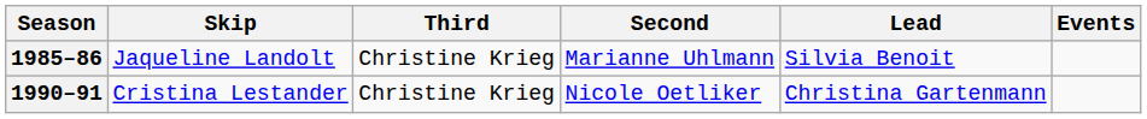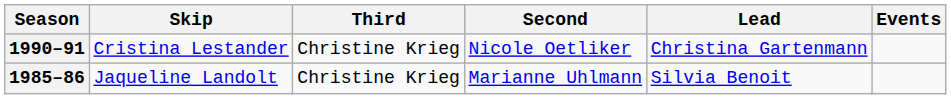 <table class="wikitable">
 <tr>
 <th scope="col">Season</th>
 <th scope="col">Skip</th>
 <th scope="col">Third</th>
 <th scope="col">Second</th>
 <th scope="col">Lead</th>
 <th scope="col">Events</th>
 </tr>
 <tr>
+<th scope="row">1990–91</th>
+<td><a href='#'>Cristina Lestander</a></td>
+<td>Christine Krieg</td>
+<td><a href='#'>Nicole Oetliker</a></td>
+<td><a href='#'>Christina Gartenmann</a></td>
+<td> </td>
+</tr>
+<tr>
 <th scope="row">1985–86</th>
 <td><a href='#'>Jaqueline Landolt</a></td>
 <td>Christine Krieg</td>
 <td><a href='#'>Marianne Uhlmann</a></td>
 <td><a href='#'>Silvia Benoit</a></td>
 <td> </td>
 </tr>
-<tr>
-<th scope="row">1990–91</th>
-<td><a href='#'>Cristina Lestander</a></td>
-<td>Christine Krieg</td>
-<td><a href='#'>Nicole Oetliker</a></td>
-<td><a href='#'>Christina Gartenmann</a></td>
-<td> </td>
-</tr>
 </table>
